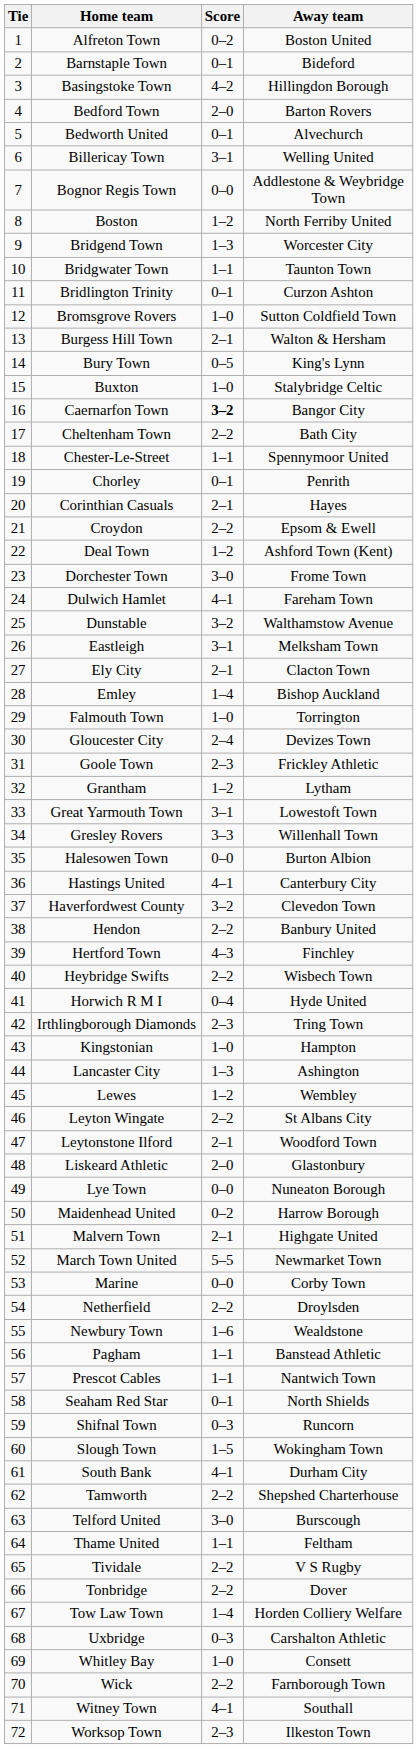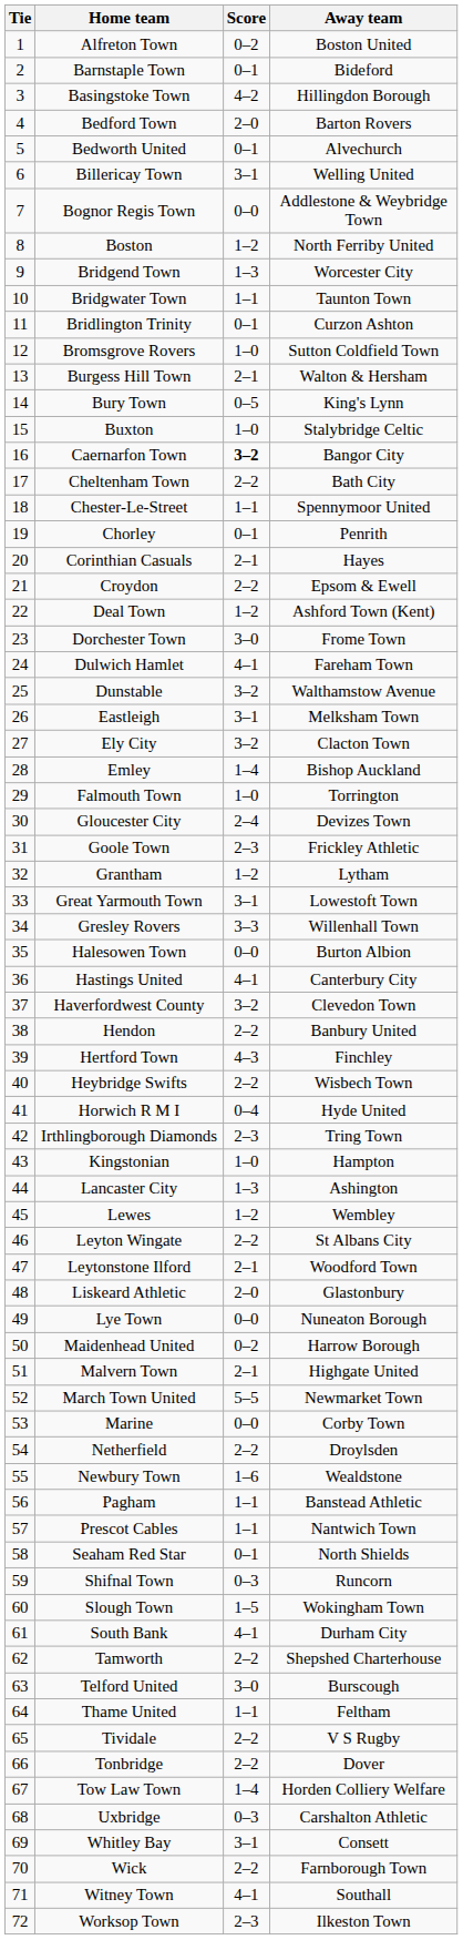 <table class="wikitable" style="text-align:center;">
 <tr>
 <th width=20>Tie</th>
 <th width=175>Home team</th>
 <th width=20>Score</th>
 <th width=175>Away team</th>
 </tr>
 <tr>
 <td>1</td>
 <td>Alfreton Town</td>
 <td>0–2</td>
 <td>Boston United</td>
 </tr>
 <tr>
 <td>2</td>
 <td>Barnstaple Town</td>
 <td>0–1</td>
 <td>Bideford</td>
 </tr>
 <tr>
 <td>3</td>
 <td>Basingstoke Town</td>
 <td>4–2</td>
 <td>Hillingdon Borough</td>
 </tr>
 <tr>
 <td>4</td>
 <td>Bedford Town</td>
 <td>2–0</td>
 <td>Barton Rovers</td>
 </tr>
 <tr>
 <td>5</td>
 <td>Bedworth United</td>
 <td>0–1</td>
 <td>Alvechurch</td>
 </tr>
 <tr>
 <td>6</td>
 <td>Billericay Town</td>
 <td>3–1</td>
 <td>Welling United</td>
 </tr>
 <tr>
 <td>7</td>
 <td>Bognor Regis Town</td>
 <td>0–0</td>
 <td>Addlestone & Weybridge Town</td>
 </tr>
 <tr>
 <td>8</td>
 <td>Boston</td>
 <td>1–2</td>
 <td>North Ferriby United</td>
 </tr>
 <tr>
 <td>9</td>
 <td>Bridgend Town</td>
 <td>1–3</td>
 <td>Worcester City</td>
 </tr>
 <tr>
 <td>10</td>
 <td>Bridgwater Town</td>
 <td>1–1</td>
 <td>Taunton Town</td>
 </tr>
 <tr>
 <td>11</td>
 <td>Bridlington Trinity</td>
 <td>0–1</td>
 <td>Curzon Ashton</td>
 </tr>
 <tr>
 <td>12</td>
 <td>Bromsgrove Rovers</td>
 <td>1–0</td>
 <td>Sutton Coldfield Town</td>
 </tr>
 <tr>
 <td>13</td>
 <td>Burgess Hill Town</td>
 <td>2–1</td>
 <td>Walton & Hersham</td>
 </tr>
 <tr>
 <td>14</td>
 <td>Bury Town</td>
 <td>0–5</td>
 <td>King's Lynn</td>
 </tr>
 <tr>
 <td>15</td>
 <td>Buxton</td>
 <td>1–0</td>
 <td>Stalybridge Celtic</td>
 </tr>
 <tr>
 <td>16</td>
 <td>Caernarfon Town</td>
 <td><strong>3–2</strong></td>
 <td>Bangor City</td>
 </tr>
 <tr>
 <td>17</td>
 <td>Cheltenham Town</td>
 <td>2–2</td>
 <td>Bath City</td>
 </tr>
 <tr>
 <td>18</td>
 <td>Chester-Le-Street</td>
 <td>1–1</td>
 <td>Spennymoor United</td>
 </tr>
 <tr>
 <td>19</td>
 <td>Chorley</td>
 <td>0–1</td>
 <td>Penrith</td>
 </tr>
 <tr>
 <td>20</td>
 <td>Corinthian Casuals</td>
 <td>2–1</td>
 <td>Hayes</td>
 </tr>
 <tr>
 <td>21</td>
 <td>Croydon</td>
 <td>2–2</td>
 <td>Epsom & Ewell</td>
 </tr>
 <tr>
 <td>22</td>
 <td>Deal Town</td>
 <td>1–2</td>
 <td>Ashford Town (Kent)</td>
 </tr>
 <tr>
 <td>23</td>
 <td>Dorchester Town</td>
 <td>3–0</td>
 <td>Frome Town</td>
 </tr>
 <tr>
 <td>24</td>
 <td>Dulwich Hamlet</td>
 <td>4–1</td>
 <td>Fareham Town</td>
 </tr>
 <tr>
 <td>25</td>
 <td>Dunstable</td>
 <td>3–2</td>
 <td>Walthamstow Avenue</td>
 </tr>
 <tr>
 <td>26</td>
 <td>Eastleigh</td>
 <td>3–1</td>
 <td>Melksham Town</td>
 </tr>
 <tr>
 <td>27</td>
 <td>Ely City</td>
-<td>2–1</td>
+<td>3–2</td>
 <td>Clacton Town</td>
 </tr>
 <tr>
 <td>28</td>
 <td>Emley</td>
 <td>1–4</td>
 <td>Bishop Auckland</td>
 </tr>
 <tr>
 <td>29</td>
 <td>Falmouth Town</td>
 <td>1–0</td>
 <td>Torrington</td>
 </tr>
 <tr>
 <td>30</td>
 <td>Gloucester City</td>
 <td>2–4</td>
 <td>Devizes Town</td>
 </tr>
 <tr>
 <td>31</td>
 <td>Goole Town</td>
 <td>2–3</td>
 <td>Frickley Athletic</td>
 </tr>
 <tr>
 <td>32</td>
 <td>Grantham</td>
 <td>1–2</td>
 <td>Lytham</td>
 </tr>
 <tr>
 <td>33</td>
 <td>Great Yarmouth Town</td>
 <td>3–1</td>
 <td>Lowestoft Town</td>
 </tr>
 <tr>
 <td>34</td>
 <td>Gresley Rovers</td>
 <td>3–3</td>
 <td>Willenhall Town</td>
 </tr>
 <tr>
 <td>35</td>
 <td>Halesowen Town</td>
 <td>0–0</td>
 <td>Burton Albion</td>
 </tr>
 <tr>
 <td>36</td>
 <td>Hastings United</td>
 <td>4–1</td>
 <td>Canterbury City</td>
 </tr>
 <tr>
 <td>37</td>
 <td>Haverfordwest County</td>
 <td>3–2</td>
 <td>Clevedon Town</td>
 </tr>
 <tr>
 <td>38</td>
 <td>Hendon</td>
 <td>2–2</td>
 <td>Banbury United</td>
 </tr>
 <tr>
 <td>39</td>
 <td>Hertford Town</td>
 <td>4–3</td>
 <td>Finchley</td>
 </tr>
 <tr>
 <td>40</td>
 <td>Heybridge Swifts</td>
 <td>2–2</td>
 <td>Wisbech Town</td>
 </tr>
 <tr>
 <td>41</td>
 <td>Horwich R M I</td>
 <td>0–4</td>
 <td>Hyde United</td>
 </tr>
 <tr>
 <td>42</td>
 <td>Irthlingborough Diamonds</td>
 <td>2–3</td>
 <td>Tring Town</td>
 </tr>
 <tr>
 <td>43</td>
 <td>Kingstonian</td>
 <td>1–0</td>
 <td>Hampton</td>
 </tr>
 <tr>
 <td>44</td>
 <td>Lancaster City</td>
 <td>1–3</td>
 <td>Ashington</td>
 </tr>
 <tr>
 <td>45</td>
 <td>Lewes</td>
 <td>1–2</td>
 <td>Wembley</td>
 </tr>
 <tr>
 <td>46</td>
 <td>Leyton Wingate</td>
 <td>2–2</td>
 <td>St Albans City</td>
 </tr>
 <tr>
 <td>47</td>
 <td>Leytonstone Ilford</td>
 <td>2–1</td>
 <td>Woodford Town</td>
 </tr>
 <tr>
 <td>48</td>
 <td>Liskeard Athletic</td>
 <td>2–0</td>
 <td>Glastonbury</td>
 </tr>
 <tr>
 <td>49</td>
 <td>Lye Town</td>
 <td>0–0</td>
 <td>Nuneaton Borough</td>
 </tr>
 <tr>
 <td>50</td>
 <td>Maidenhead United</td>
 <td>0–2</td>
 <td>Harrow Borough</td>
 </tr>
 <tr>
 <td>51</td>
 <td>Malvern Town</td>
 <td>2–1</td>
 <td>Highgate United</td>
 </tr>
 <tr>
 <td>52</td>
 <td>March Town United</td>
 <td>5–5</td>
 <td>Newmarket Town</td>
 </tr>
 <tr>
 <td>53</td>
 <td>Marine</td>
 <td>0–0</td>
 <td>Corby Town</td>
 </tr>
 <tr>
 <td>54</td>
 <td>Netherfield</td>
 <td>2–2</td>
 <td>Droylsden</td>
 </tr>
 <tr>
 <td>55</td>
 <td>Newbury Town</td>
 <td>1–6</td>
 <td>Wealdstone</td>
 </tr>
 <tr>
 <td>56</td>
 <td>Pagham</td>
 <td>1–1</td>
 <td>Banstead Athletic</td>
 </tr>
 <tr>
 <td>57</td>
 <td>Prescot Cables</td>
 <td>1–1</td>
 <td>Nantwich Town</td>
 </tr>
 <tr>
 <td>58</td>
 <td>Seaham Red Star</td>
 <td>0–1</td>
 <td>North Shields</td>
 </tr>
 <tr>
 <td>59</td>
 <td>Shifnal Town</td>
 <td>0–3</td>
 <td>Runcorn</td>
 </tr>
 <tr>
 <td>60</td>
 <td>Slough Town</td>
 <td>1–5</td>
 <td>Wokingham Town</td>
 </tr>
 <tr>
 <td>61</td>
 <td>South Bank</td>
 <td>4–1</td>
 <td>Durham City</td>
 </tr>
 <tr>
 <td>62</td>
 <td>Tamworth</td>
 <td>2–2</td>
 <td>Shepshed Charterhouse</td>
 </tr>
 <tr>
 <td>63</td>
 <td>Telford United</td>
 <td>3–0</td>
 <td>Burscough</td>
 </tr>
 <tr>
 <td>64</td>
 <td>Thame United</td>
 <td>1–1</td>
 <td>Feltham</td>
 </tr>
 <tr>
 <td>65</td>
 <td>Tividale</td>
 <td>2–2</td>
 <td>V S Rugby</td>
 </tr>
 <tr>
 <td>66</td>
 <td>Tonbridge</td>
 <td>2–2</td>
 <td>Dover</td>
 </tr>
 <tr>
 <td>67</td>
 <td>Tow Law Town</td>
 <td>1–4</td>
 <td>Horden Colliery Welfare</td>
 </tr>
 <tr>
 <td>68</td>
 <td>Uxbridge</td>
 <td>0–3</td>
 <td>Carshalton Athletic</td>
 </tr>
 <tr>
 <td>69</td>
 <td>Whitley Bay</td>
-<td>1–0</td>
+<td>3–1</td>
 <td>Consett</td>
 </tr>
 <tr>
 <td>70</td>
 <td>Wick</td>
 <td>2–2</td>
 <td>Farnborough Town</td>
 </tr>
 <tr>
 <td>71</td>
 <td>Witney Town</td>
 <td>4–1</td>
 <td>Southall</td>
 </tr>
 <tr>
 <td>72</td>
 <td>Worksop Town</td>
 <td>2–3</td>
 <td>Ilkeston Town</td>
 </tr>
 </table>
